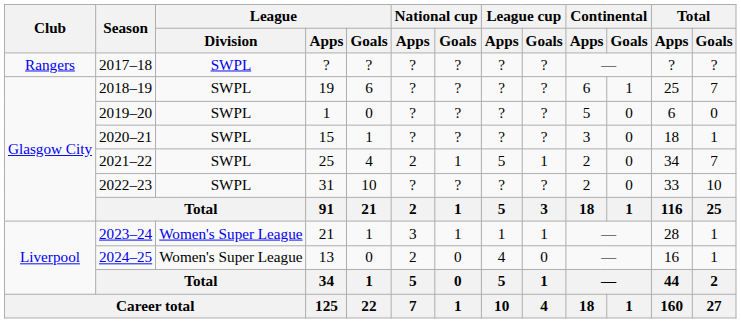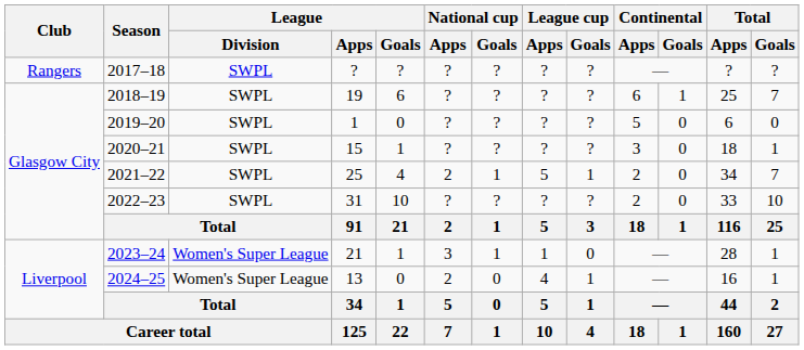 <table class="wikitable" style="text-align:center">
 <tr>
 <th rowspan="2">Club</th>
 <th rowspan="2">Season</th>
 <th colspan="3">League</th>
 <th colspan="2">National cup</th>
 <th colspan="2">League cup</th>
 <th colspan="2">Continental</th>
 <th colspan="2">Total</th>
 </tr>
 <tr>
 <th>Division</th>
 <th>Apps</th>
 <th>Goals</th>
 <th>Apps</th>
 <th>Goals</th>
 <th>Apps</th>
 <th>Goals</th>
 <th>Apps</th>
 <th>Goals</th>
 <th>Apps</th>
 <th>Goals</th>
 </tr>
 <tr>
 <td><a href='#'>Rangers</a></td>
 <td>2017–18</td>
 <td><a href='#'>SWPL</a></td>
 <td>?</td>
 <td>?</td>
 <td>?</td>
 <td>?</td>
 <td>?</td>
 <td>?</td>
 <td colspan="2">—</td>
 <td>?</td>
 <td>?</td>
 </tr>
 <tr>
 <td rowspan="6"><a href='#'>Glasgow City</a></td>
 <td>2018–19</td>
 <td>SWPL</td>
 <td>19</td>
 <td>6</td>
 <td>?</td>
 <td>?</td>
 <td>?</td>
 <td>?</td>
 <td>6</td>
 <td>1</td>
 <td>25</td>
 <td>7</td>
 </tr>
 <tr>
 <td>2019–20</td>
 <td>SWPL</td>
 <td>1</td>
 <td>0</td>
 <td>?</td>
 <td>?</td>
 <td>?</td>
 <td>?</td>
 <td>5</td>
 <td>0</td>
 <td>6</td>
 <td>0</td>
 </tr>
 <tr>
 <td>2020–21</td>
 <td>SWPL</td>
 <td>15</td>
 <td>1</td>
 <td>?</td>
 <td>?</td>
 <td>?</td>
 <td>?</td>
 <td>3</td>
 <td>0</td>
 <td>18</td>
 <td>1</td>
 </tr>
 <tr>
 <td>2021–22</td>
 <td>SWPL</td>
 <td>25</td>
 <td>4</td>
 <td>2</td>
 <td>1</td>
 <td>5</td>
 <td>1</td>
 <td>2</td>
 <td>0</td>
 <td>34</td>
 <td>7</td>
 </tr>
 <tr>
 <td>2022–23</td>
 <td>SWPL</td>
 <td>31</td>
 <td>10</td>
 <td>?</td>
 <td>?</td>
 <td>?</td>
 <td>?</td>
 <td>2</td>
 <td>0</td>
 <td>33</td>
 <td>10</td>
 </tr>
 <tr>
 <th colspan="2">Total</th>
 <th>91</th>
 <th>21</th>
 <th>2</th>
 <th>1</th>
 <th>5</th>
 <th>3</th>
 <th>18</th>
 <th>1</th>
 <th>116</th>
 <th>25</th>
 </tr>
 <tr>
 <td rowspan="3"><a href='#'>Liverpool</a></td>
 <td><a href='#'>2023–24</a></td>
 <td><a href='#'>Women's Super League</a></td>
 <td>21</td>
 <td>1</td>
 <td>3</td>
 <td>1</td>
 <td>1</td>
-<td>1</td>
+<td>0</td>
 <td colspan="2">—</td>
 <td>28</td>
 <td>1</td>
 </tr>
 <tr>
 <td><a href='#'>2024–25</a></td>
 <td>Women's Super League</td>
 <td>13</td>
 <td>0</td>
 <td>2</td>
 <td>0</td>
 <td>4</td>
-<td>0</td>
+<td>1</td>
 <td colspan="2">—</td>
 <td>16</td>
 <td>1</td>
 </tr>
 <tr>
 <th colspan="2">Total</th>
 <th>34</th>
 <th>1</th>
 <th>5</th>
 <th>0</th>
 <th>5</th>
 <th>1</th>
 <th colspan="2">—</th>
 <th>44</th>
 <th>2</th>
 </tr>
 <tr>
 <th colspan="3">Career total</th>
 <th>125</th>
 <th>22</th>
 <th>7</th>
 <th>1</th>
 <th>10</th>
 <th>4</th>
 <th>18</th>
 <th>1</th>
 <th>160</th>
 <th>27</th>
 </tr>
 </table>
